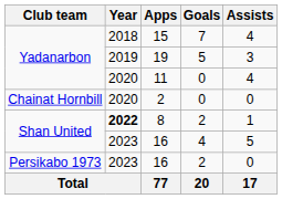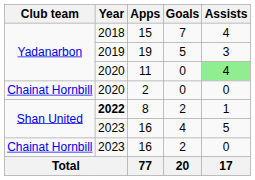 <table class="wikitable" style="text-align: center;">
 <tr>
 <th>Club team</th>
 <th>Year</th>
 <th>Apps</th>
 <th>Goals</th>
 <th>Assists</th>
 </tr>
 <tr>
 <td rowspan="3"><a href='#'>Yadanarbon</a></td>
 <td>2018</td>
 <td>15</td>
 <td>7</td>
 <td>4</td>
 </tr>
 <tr>
 <td>2019</td>
 <td>19</td>
 <td>5</td>
 <td>3</td>
 </tr>
 <tr>
 <td>2020</td>
 <td>11</td>
 <td>0</td>
-<td>4</td>
+<td style="background: lightgreen;">4</td>
 </tr>
 <tr>
 <td rowspan="1"><a href='#'>Chainat Hornbill</a></td>
 <td>2020</td>
 <td>2</td>
 <td>0</td>
 <td>0</td>
 </tr>
 <tr>
 <td rowspan="2"><a href='#'>Shan United</a></td>
 <td><strong>2022</strong></td>
 <td>8</td>
 <td>2</td>
 <td>1</td>
 </tr>
 <tr>
 <td>2023</td>
 <td>16</td>
 <td>4</td>
 <td>5</td>
 </tr>
 <tr>
-<td rowspan="1"><a href='#'>Persikabo 1973</a></td>
+<td rowspan="1"><a href='#'>Chainat Hornbill</a></td>
 <td>2023</td>
 <td>16</td>
 <td>2</td>
 <td>0</td>
 </tr>
 <tr>
 <th colspan="2">Total</th>
 <th>77</th>
 <th>20</th>
 <th>17</th>
 </tr>
 </table>
